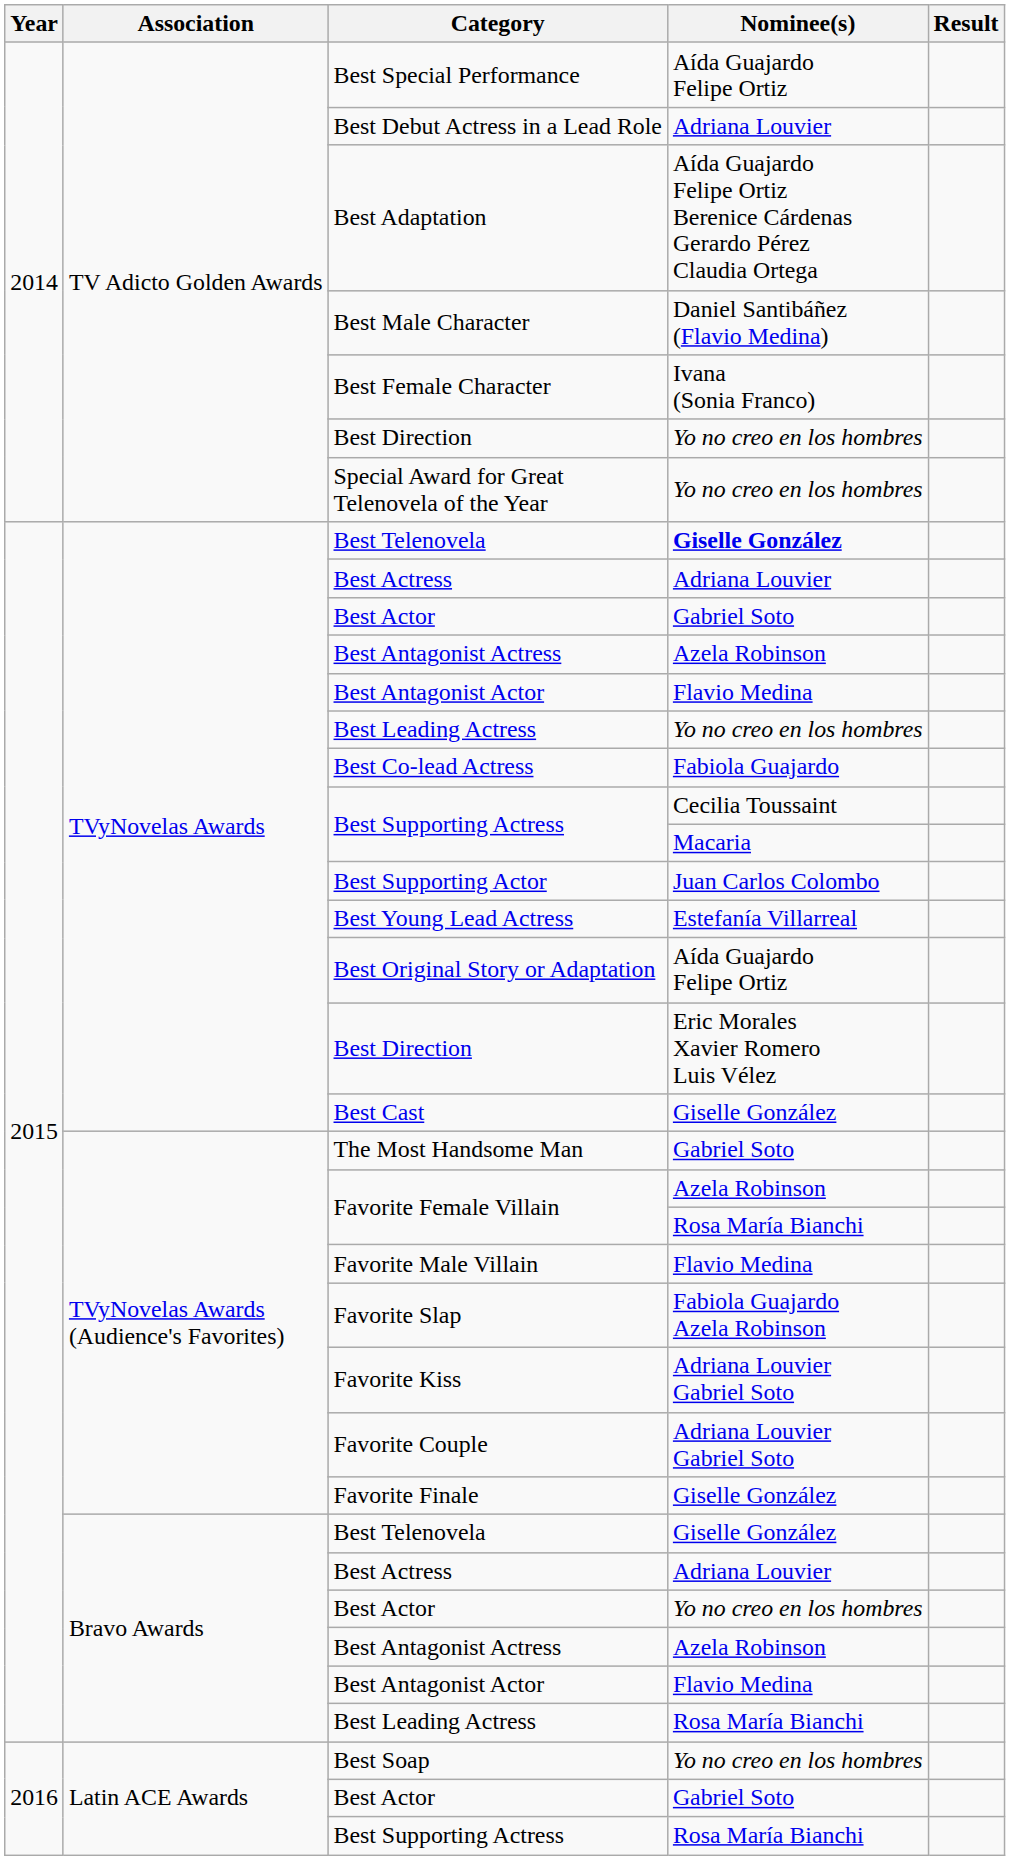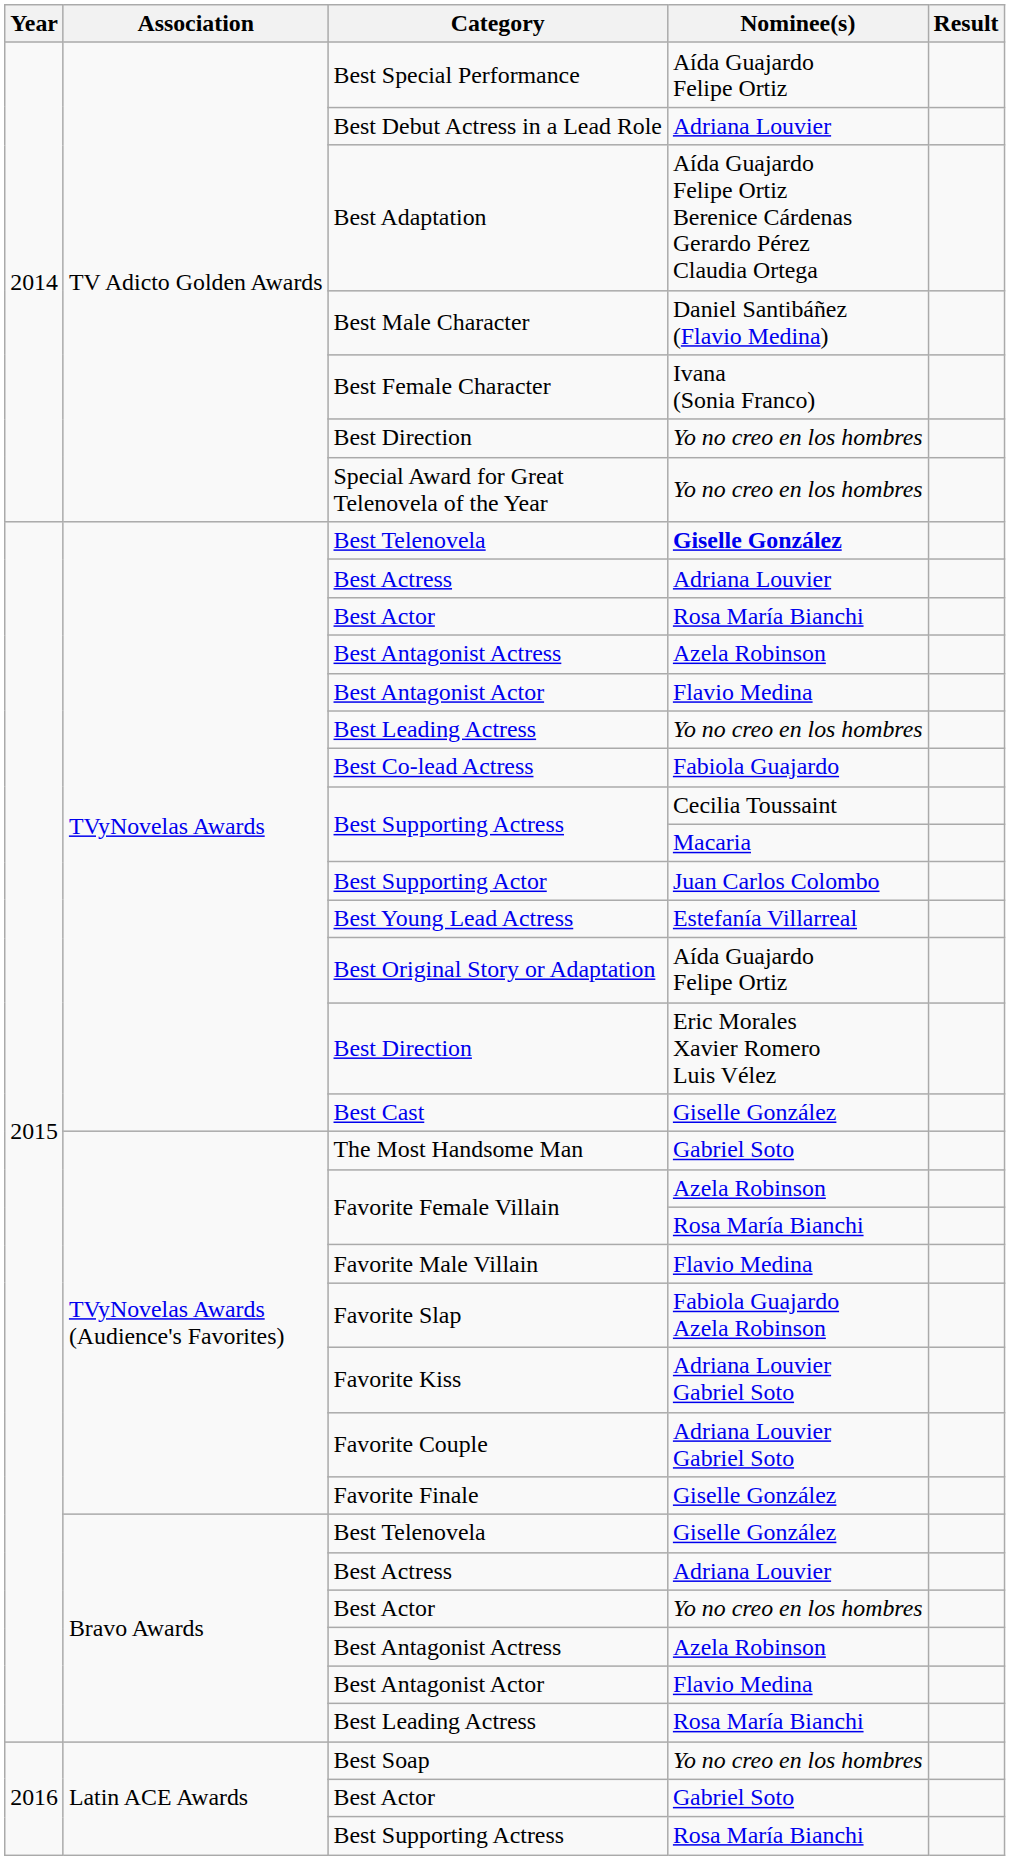 <table class="wikitable sortable">
 <tr>
 <th>Year</th>
 <th>Association</th>
 <th>Category</th>
 <th>Nominee(s)</th>
 <th>Result</th>
 </tr>
 <tr>
 <td rowspan=7>2014</td>
 <td rowspan=7>TV Adicto Golden Awards</td>
 <td>Best Special Performance</td>
 <td>Aída Guajardo <br> Felipe Ortiz</td>
 <td></td>
 </tr>
 <tr>
 <td>Best Debut Actress in a Lead Role</td>
 <td><a href='#'>Adriana Louvier</a></td>
 <td></td>
 </tr>
 <tr>
 <td>Best Adaptation</td>
 <td>Aída Guajardo <br> Felipe Ortiz <br> Berenice Cárdenas <br> Gerardo Pérez <br> Claudia Ortega</td>
 <td></td>
 </tr>
 <tr>
 <td>Best Male Character</td>
 <td>Daniel Santibáñez <br> (<a href='#'>Flavio Medina</a>)</td>
 <td></td>
 </tr>
 <tr>
 <td>Best Female Character</td>
 <td>Ivana <br> (Sonia Franco)</td>
 <td></td>
 </tr>
 <tr>
 <td>Best Direction</td>
 <td><em>Yo no creo en los hombres</em></td>
 <td></td>
 </tr>
 <tr>
 <td>Special Award for Great <br> Telenovela of the Year</td>
 <td><em>Yo no creo en los hombres</em></td>
 <td></td>
 </tr>
 <tr>
 <td rowspan=28>2015</td>
 <td rowspan=14><a href='#'>TVyNovelas Awards</a></td>
 <td><a href='#'>Best Telenovela</a></td>
 <td><strong><a href='#'>Giselle González</a></strong></td>
 <td></td>
 </tr>
 <tr>
 <td><a href='#'>Best Actress</a></td>
 <td><a href='#'>Adriana Louvier</a></td>
 <td></td>
 </tr>
 <tr>
 <td><a href='#'>Best Actor</a></td>
-<td><a href='#'>Gabriel Soto</a></td>
+<td><a href='#'>Rosa María Bianchi</a></td>
 <td></td>
 </tr>
 <tr>
 <td><a href='#'>Best Antagonist Actress</a></td>
 <td><a href='#'>Azela Robinson</a></td>
 <td></td>
 </tr>
 <tr>
 <td><a href='#'>Best Antagonist Actor</a></td>
 <td><a href='#'>Flavio Medina</a></td>
 <td></td>
 </tr>
 <tr>
 <td><a href='#'>Best Leading Actress</a></td>
 <td><em>Yo no creo en los hombres</em></td>
 <td></td>
 </tr>
 <tr>
 <td><a href='#'>Best Co-lead Actress</a></td>
 <td><a href='#'>Fabiola Guajardo</a></td>
 <td></td>
 </tr>
 <tr>
 <td rowspan=2><a href='#'>Best Supporting Actress</a></td>
 <td>Cecilia Toussaint</td>
 <td></td>
 </tr>
 <tr>
 <td><a href='#'>Macaria</a></td>
 <td></td>
 </tr>
 <tr>
 <td><a href='#'>Best Supporting Actor</a></td>
 <td><a href='#'>Juan Carlos Colombo</a></td>
 <td></td>
 </tr>
 <tr>
 <td><a href='#'>Best Young Lead Actress</a></td>
 <td><a href='#'>Estefanía Villarreal</a></td>
 <td></td>
 </tr>
 <tr>
 <td><a href='#'>Best Original Story or Adaptation</a></td>
 <td>Aída Guajardo <br> Felipe Ortiz</td>
 <td></td>
 </tr>
 <tr>
 <td><a href='#'>Best Direction</a></td>
 <td>Eric Morales <br> Xavier Romero <br> Luis Vélez</td>
 <td></td>
 </tr>
 <tr>
 <td><a href='#'>Best Cast</a></td>
 <td><a href='#'>Giselle González</a></td>
 <td></td>
 </tr>
 <tr>
 <td rowspan=8><a href='#'>TVyNovelas Awards</a> <br> (Audience's Favorites)</td>
 <td>The Most Handsome Man</td>
 <td><a href='#'>Gabriel Soto</a></td>
 <td></td>
 </tr>
 <tr>
 <td rowspan=2>Favorite Female Villain</td>
 <td><a href='#'>Azela Robinson</a></td>
 <td></td>
 </tr>
 <tr>
 <td><a href='#'>Rosa María Bianchi</a></td>
 <td></td>
 </tr>
 <tr>
 <td>Favorite Male Villain</td>
 <td><a href='#'>Flavio Medina</a></td>
 <td></td>
 </tr>
 <tr>
 <td>Favorite Slap</td>
 <td><a href='#'>Fabiola Guajardo</a> <br> <a href='#'>Azela Robinson</a></td>
 <td></td>
 </tr>
 <tr>
 <td>Favorite Kiss</td>
 <td><a href='#'>Adriana Louvier</a> <br> <a href='#'>Gabriel Soto</a></td>
 <td></td>
 </tr>
 <tr>
 <td>Favorite Couple</td>
 <td><a href='#'>Adriana Louvier</a> <br> <a href='#'>Gabriel Soto</a></td>
 <td></td>
 </tr>
 <tr>
 <td>Favorite Finale</td>
 <td><a href='#'>Giselle González</a></td>
 <td></td>
 </tr>
 <tr>
 <td rowspan=6>Bravo Awards</td>
 <td>Best Telenovela</td>
 <td><a href='#'>Giselle González</a></td>
 <td></td>
 </tr>
 <tr>
 <td>Best Actress</td>
 <td><a href='#'>Adriana Louvier</a></td>
 <td></td>
 </tr>
 <tr>
 <td>Best Actor</td>
 <td><em>Yo no creo en los hombres</em></td>
 <td></td>
 </tr>
 <tr>
 <td>Best Antagonist Actress</td>
 <td><a href='#'>Azela Robinson</a></td>
 <td></td>
 </tr>
 <tr>
 <td>Best Antagonist Actor</td>
 <td><a href='#'>Flavio Medina</a></td>
 <td></td>
 </tr>
 <tr>
 <td>Best Leading Actress</td>
 <td><a href='#'>Rosa María Bianchi</a></td>
 <td></td>
 </tr>
 <tr>
 <td rowspan=3>2016</td>
 <td rowspan=3>Latin ACE Awards</td>
 <td>Best Soap</td>
 <td><em>Yo no creo en los hombres</em></td>
 <td></td>
 </tr>
 <tr>
 <td>Best Actor</td>
 <td><a href='#'>Gabriel Soto</a></td>
 <td></td>
 </tr>
 <tr>
 <td>Best Supporting Actress</td>
 <td><a href='#'>Rosa María Bianchi</a></td>
 <td></td>
 </tr>
 </table>
